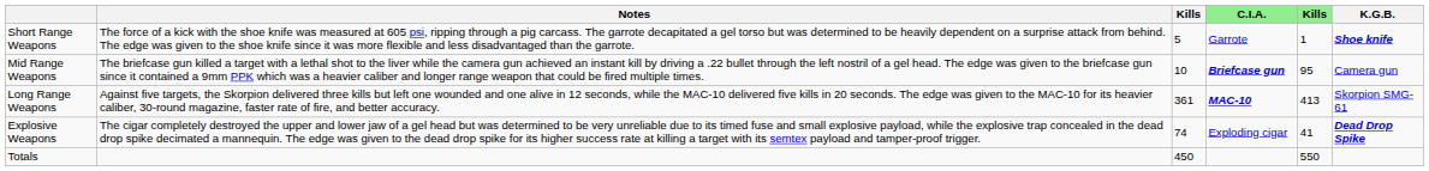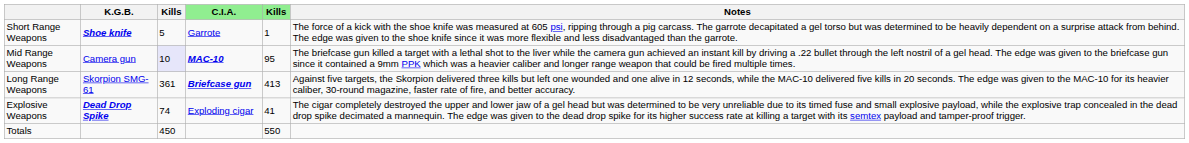 <table class="wikitable unsortable">
 <tr>
 <th width="120"></th>
-<th>Notes</th>
+<th width="120">K.G.B.</th>
 <th width="40">Kills</th>
 <th width="120" style="background:lightgreen">C.I.A.</th>
 <th width="40" style="background:lightgreen">Kills</th>
-<th width="120">K.G.B.</th>
+<th>Notes</th>
 </tr>
 <tr>
 <td>Short Range Weapons</td>
-<td>The force of a kick with the shoe knife was measured at 605 <a href='#'>psi</a>, ripping through a pig carcass. The garrote decapitated a gel torso but was determined to be heavily dependent on a surprise attack from behind. The edge was given to the shoe knife since it was more flexible and less disadvantaged than the garrote.</td>
+<td><strong><em><a href='#'>Shoe knife</a></em></strong></td>
 <td>5</td>
 <td><a href='#'>Garrote</a></td>
 <td>1</td>
-<td><strong><em><a href='#'>Shoe knife</a></em></strong></td>
+<td>The force of a kick with the shoe knife was measured at 605 <a href='#'>psi</a>, ripping through a pig carcass. The garrote decapitated a gel torso but was determined to be heavily dependent on a surprise attack from behind. The edge was given to the shoe knife since it was more flexible and less disadvantaged than the garrote.</td>
 </tr>
 <tr>
 <td>Mid Range Weapons</td>
+<td><a href='#'>Camera gun</a></td>
+<td style="background: lavender;">10</td>
+<td><strong><em><a href='#'>MAC-10</a></em></strong></td>
+<td>95</td>
 <td>The briefcase gun killed a target with a lethal shot to the liver while the camera gun achieved an instant kill by driving a .22 bullet through the left nostril of a gel head. The edge was given to the briefcase gun since it contained a 9mm <a href='#'>PPK</a> which was a heavier caliber and longer range weapon that could be fired multiple times.</td>
-<td>10</td>
-<td><strong><em><a href='#'>Briefcase gun</a></em></strong></td>
-<td>95</td>
-<td><a href='#'>Camera gun</a></td>
 </tr>
 <tr>
 <td>Long Range Weapons</td>
+<td><a href='#'>Skorpion SMG-61</a></td>
+<td>361</td>
+<td><strong><em><a href='#'>Briefcase gun</a></em></strong></td>
+<td>413</td>
 <td>Against five targets, the Skorpion delivered three kills but left one wounded and one alive in 12 seconds, while the MAC-10 delivered five kills in 20 seconds. The edge was given to the MAC-10 for its heavier caliber, 30-round magazine, faster rate of fire, and better accuracy.</td>
-<td>361</td>
-<td><strong><em><a href='#'>MAC-10</a></em></strong></td>
-<td>413</td>
-<td><a href='#'>Skorpion SMG-61</a></td>
 </tr>
 <tr>
 <td>Explosive Weapons</td>
-<td>The cigar completely destroyed the upper and lower jaw of a gel head but was determined to be very unreliable due to its timed fuse and small explosive payload, while the explosive trap concealed in the dead drop spike decimated a mannequin. The edge was given to the dead drop spike for its higher success rate at killing a target with its <a href='#'>semtex</a> payload and tamper-proof trigger.</td>
+<td><strong><em><a href='#'>Dead Drop Spike</a></em></strong></td>
 <td>74</td>
 <td><a href='#'>Exploding cigar</a></td>
 <td>41</td>
-<td><strong><em><a href='#'>Dead Drop Spike</a></em></strong></td>
+<td>The cigar completely destroyed the upper and lower jaw of a gel head but was determined to be very unreliable due to its timed fuse and small explosive payload, while the explosive trap concealed in the dead drop spike decimated a mannequin. The edge was given to the dead drop spike for its higher success rate at killing a target with its <a href='#'>semtex</a> payload and tamper-proof trigger.</td>
 </tr>
 <tr>
 <td>Totals</td>
 <td></td>
 <td>450</td>
 <td></td>
 <td>550</td>
 <td></td>
 </tr>
 </table>
